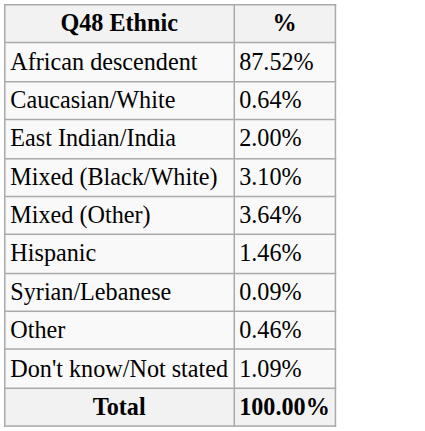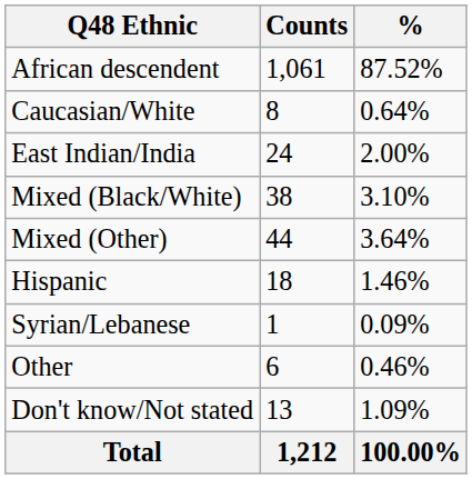 <table class="wikitable sortable">
 <tr>
 <th>Q48 Ethnic</th>
+<th>Counts</th>
 <th>%</th>
 </tr>
 <tr>
 <td>African descendent</td>
+<td>1,061</td>
 <td>87.52%</td>
 </tr>
 <tr>
 <td>Caucasian/White</td>
+<td>8</td>
 <td>0.64%</td>
 </tr>
 <tr>
 <td>East Indian/India</td>
+<td>24</td>
 <td>2.00%</td>
 </tr>
 <tr>
 <td>Mixed (Black/White)</td>
+<td>38</td>
 <td>3.10%</td>
 </tr>
 <tr>
 <td>Mixed (Other)</td>
+<td>44</td>
 <td>3.64%</td>
 </tr>
 <tr>
 <td>Hispanic</td>
+<td>18</td>
 <td>1.46%</td>
 </tr>
 <tr>
 <td>Syrian/Lebanese</td>
+<td>1</td>
 <td>0.09%</td>
 </tr>
 <tr>
 <td>Other</td>
+<td>6</td>
 <td>0.46%</td>
 </tr>
 <tr>
 <td>Don't know/Not stated</td>
+<td>13</td>
 <td>1.09%</td>
 </tr>
 <tr>
 <th>Total</th>
+<th>1,212</th>
 <th>100.00%</th>
 </tr>
 </table>
